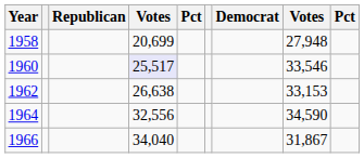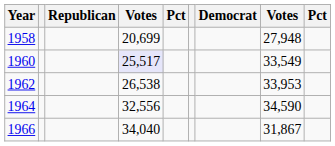 <table class="wikitable" style="margin:0.5em ; font-size:95%">
 <tr>
 <th>Year</th>
 <th></th>
 <th>Republican</th>
 <th>Votes</th>
 <th>Pct</th>
 <th></th>
 <th>Democrat</th>
 <th>Votes</th>
 <th>Pct</th>
 </tr>
 <tr>
 <td><a href='#'>1958</a></td>
 <td></td>
 <td></td>
 <td>20,699</td>
 <td></td>
 <td></td>
 <td></td>
 <td>27,948</td>
 <td></td>
 </tr>
 <tr>
 <td><a href='#'>1960</a></td>
 <td></td>
 <td></td>
 <td style="background: lavender;">25,517</td>
 <td></td>
 <td></td>
 <td></td>
-<td>33,546</td>
+<td>33,549</td>
 <td></td>
 </tr>
 <tr>
 <td><a href='#'>1962</a></td>
 <td></td>
 <td></td>
-<td>26,638</td>
+<td>26,538</td>
 <td></td>
 <td></td>
 <td></td>
-<td>33,153</td>
+<td>33,953</td>
 <td></td>
 </tr>
 <tr>
 <td><a href='#'>1964</a></td>
 <td></td>
 <td></td>
 <td>32,556</td>
 <td></td>
 <td></td>
 <td></td>
 <td>34,590</td>
 <td></td>
 </tr>
 <tr>
 <td><a href='#'>1966</a></td>
 <td></td>
 <td></td>
 <td>34,040</td>
 <td></td>
 <td></td>
 <td></td>
 <td>31,867</td>
 <td></td>
 </tr>
 </table>
